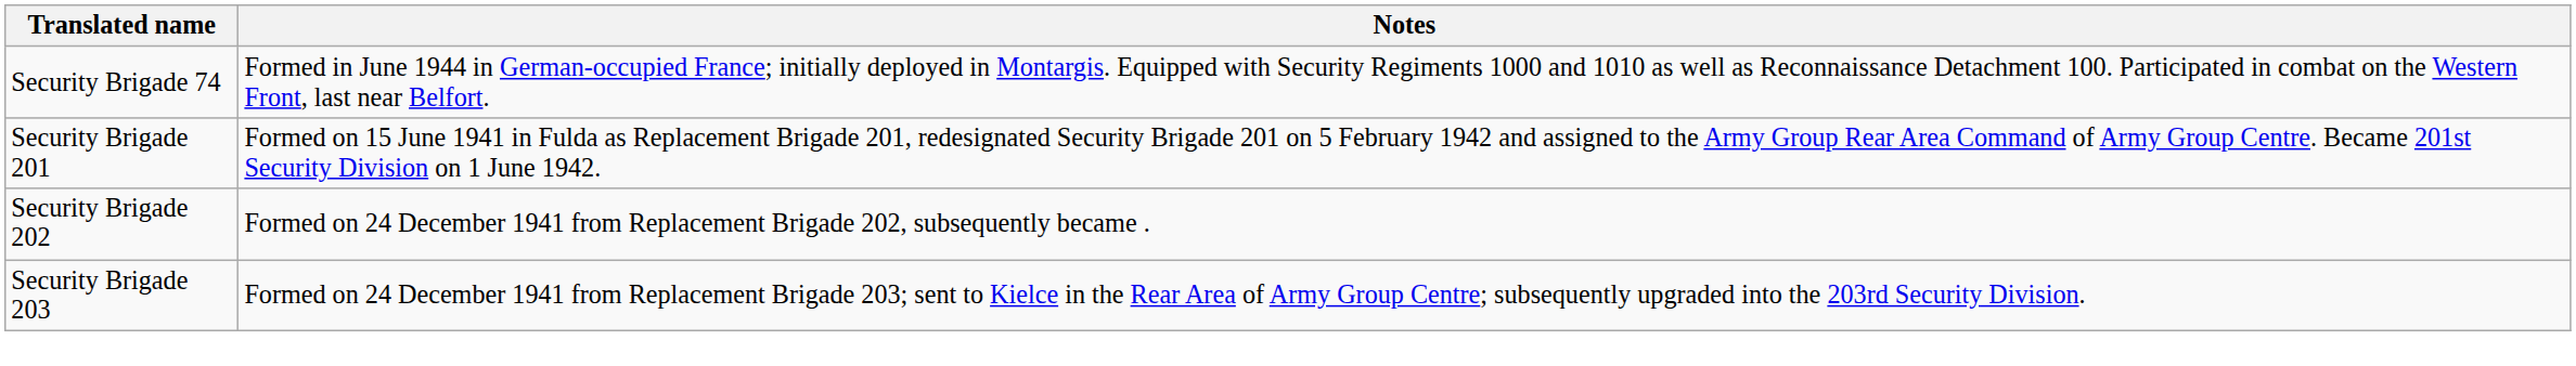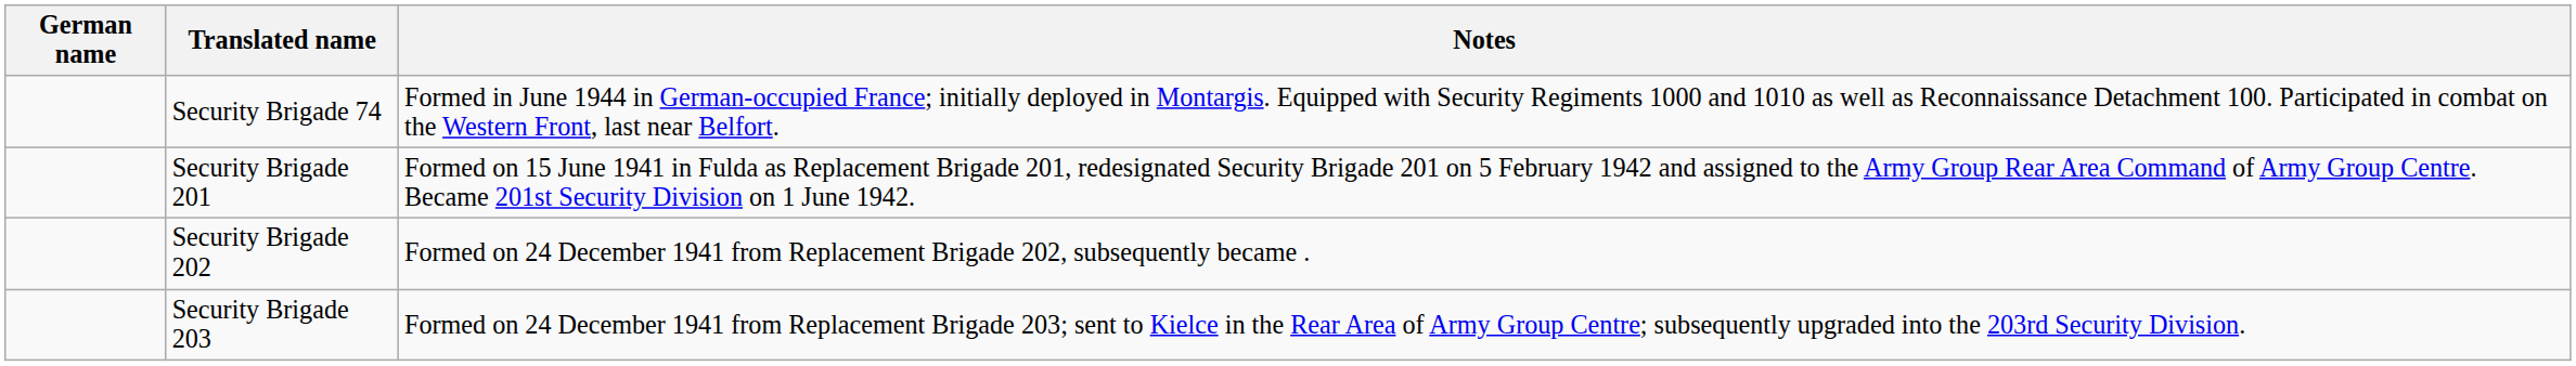 <table class="wikitable">
 <tr>
+<th>German name</th>
 <th>Translated name</th>
 <th>Notes</th>
 </tr>
 <tr>
+<td style="white-space: nowrap;"></td>
 <td style="white-space: nowrap;">Security Brigade 74</td>
 <td>Formed in June 1944 in <a href='#'>German-occupied France</a>; initially deployed in <a href='#'>Montargis</a>. Equipped with Security Regiments 1000 and 1010 as well as Reconnaissance Detachment 100. Participated in combat on the <a href='#'>Western Front</a>, last near <a href='#'>Belfort</a>.</td>
 </tr>
 <tr>
+<td></td>
 <td>Security Brigade 201</td>
 <td>Formed on 15 June 1941 in Fulda as Replacement Brigade 201, redesignated Security Brigade 201 on 5 February 1942 and assigned to the <a href='#'>Army Group Rear Area Command</a> of <a href='#'>Army Group Centre</a>. Became <a href='#'>201st Security Division</a> on 1 June 1942.</td>
 </tr>
 <tr>
+<td></td>
 <td>Security Brigade 202</td>
 <td>Formed on 24 December 1941 from Replacement Brigade 202, subsequently became .</td>
 </tr>
 <tr>
+<td></td>
 <td>Security Brigade 203</td>
 <td>Formed on 24 December 1941 from Replacement Brigade 203; sent to <a href='#'>Kielce</a> in the <a href='#'>Rear Area</a> of <a href='#'>Army Group Centre</a>; subsequently upgraded into the <a href='#'>203rd Security Division</a>.</td>
 </tr>
 </table>
